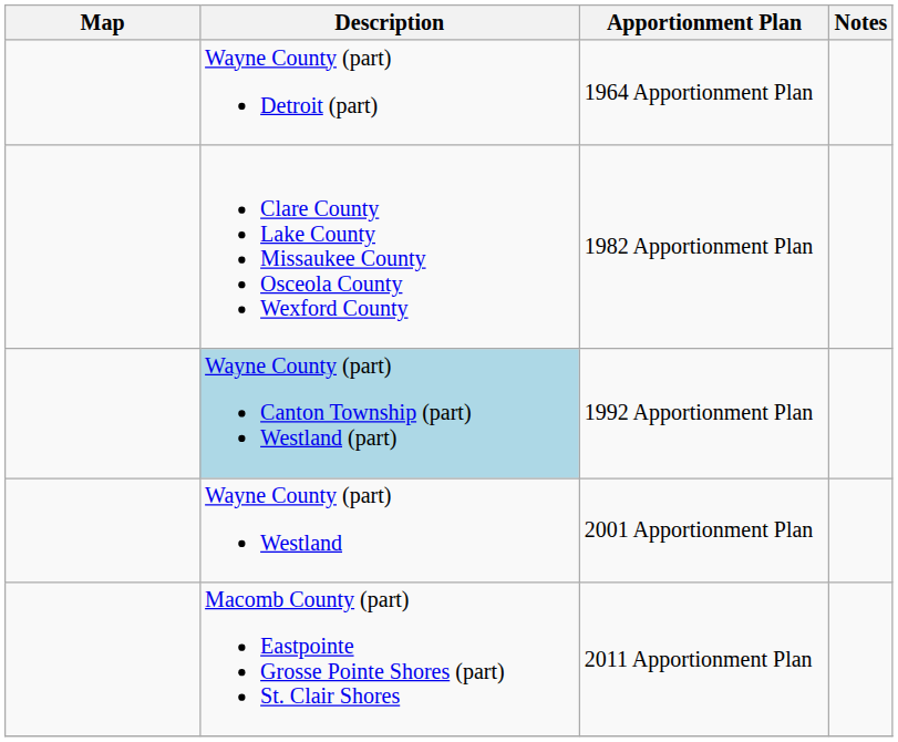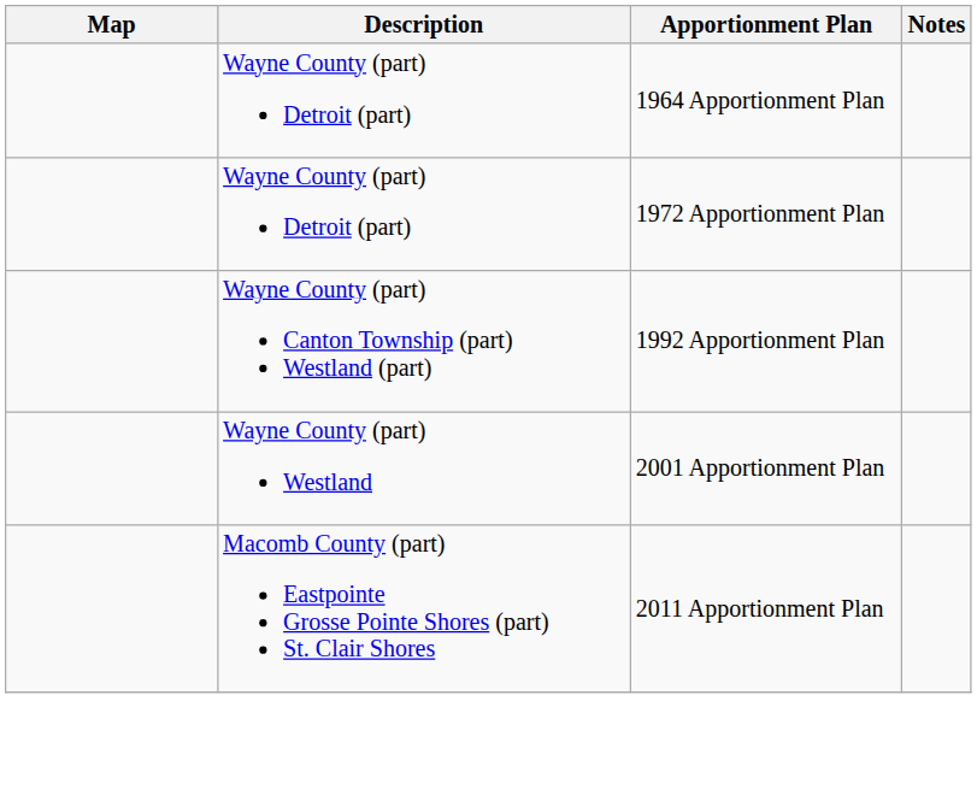 <table class="wikitable sortable">
 <tr>
 <th style="width:100pt;">Map</th>
 <th style="width:200pt;">Description</th>
 <th style="width:130pt;">Apportionment Plan</th>
 <th style="width:15pt;">Notes</th>
 </tr>
 <tr>
 <td></td>
 <td><a href='#'>Wayne County</a> (part)<br><ul><li><a href='#'>Detroit</a> (part)</li></ul></td>
 <td>1964 Apportionment Plan</td>
 <td></td>
 </tr>
 <tr>
 <td></td>
-<td><br><ul><li><a href='#'>Clare County</a></li><li><a href='#'>Lake County</a></li><li><a href='#'>Missaukee County</a></li><li><a href='#'>Osceola County</a></li><li><a href='#'>Wexford County</a></li></ul></td>
-<td>1982 Apportionment Plan</td>
+<td><a href='#'>Wayne County</a> (part)<br><ul><li><a href='#'>Detroit</a> (part)</li></ul></td>
+<td>1972 Apportionment Plan</td>
 <td></td>
 </tr>
 <tr>
 <td></td>
-<td style="background: lightblue;"><a href='#'>Wayne County</a> (part)<br><ul><li><a href='#'>Canton Township</a> (part)</li><li><a href='#'>Westland</a> (part)</li></ul></td>
+<td><a href='#'>Wayne County</a> (part)<br><ul><li><a href='#'>Canton Township</a> (part)</li><li><a href='#'>Westland</a> (part)</li></ul></td>
 <td>1992 Apportionment Plan</td>
 <td></td>
 </tr>
 <tr>
 <td></td>
 <td><a href='#'>Wayne County</a> (part)<br><ul><li><a href='#'>Westland</a></li></ul></td>
 <td>2001 Apportionment Plan</td>
 <td></td>
 </tr>
 <tr>
 <td></td>
 <td><a href='#'>Macomb County</a> (part)<br><ul><li><a href='#'>Eastpointe</a></li><li><a href='#'>Grosse Pointe Shores</a> (part)</li><li><a href='#'>St. Clair Shores</a></li></ul></td>
 <td>2011 Apportionment Plan</td>
 <td></td>
 </tr>
 <tr>
 </tr>
 </table>
